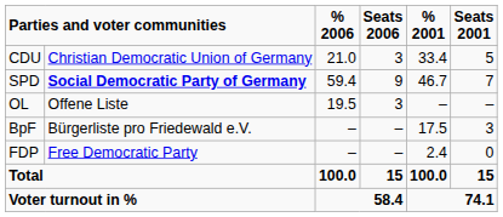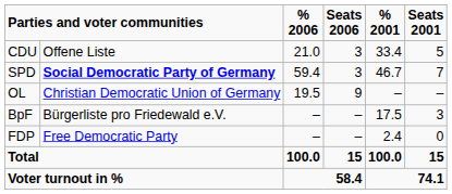 <table class="wikitable">
 <tr --  class="hintergrundfarbe5">
 <td colspan="2"><strong>Parties and voter communities</strong></td>
 <td align="center"><strong>%<br>2006</strong></td>
 <td align="center"><strong>Seats<br>2006</strong></td>
 <td align="center"><strong>%<br>2001</strong></td>
 <td align="center"><strong>Seats<br>2001</strong></td>
 </tr>
 <tr --->
 <td>CDU</td>
-<td><a href='#'>Christian Democratic Union of Germany</a></td>
+<td>Offene Liste</td>
 <td align="right">21.0</td>
 <td align="right">3</td>
 <td align="right">33.4</td>
 <td align="right">5</td>
 </tr>
 <tr --->
 <td>SPD</td>
 <td><strong><a href='#'>Social Democratic Party of Germany</a></strong></td>
 <td align="right">59.4</td>
-<td align="right">9</td>
+<td align="right">3</td>
 <td align="right">46.7</td>
 <td align="right">7</td>
 </tr>
 <tr --->
 <td>OL</td>
-<td>Offene Liste</td>
+<td><a href='#'>Christian Democratic Union of Germany</a></td>
 <td align="right">19.5</td>
-<td align="right">3</td>
+<td align="right">9</td>
 <td align="right">–</td>
 <td align="right">–</td>
 </tr>
 <tr --->
 <td>BpF</td>
 <td>Bürgerliste pro Friedewald e.V.</td>
 <td align="right">–</td>
 <td align="right">–</td>
 <td align="right">17.5</td>
 <td align="right">3</td>
 </tr>
 <tr --->
 <td>FDP</td>
 <td><a href='#'>Free Democratic Party</a></td>
 <td align="right">–</td>
 <td align="right">–</td>
 <td align="right">2.4</td>
 <td align="right">0</td>
 </tr>
 <tr -- class="hintergrundfarbe5">
 <td colspan="2"><strong>Total</strong></td>
 <td align="right"><strong>100.0</strong></td>
 <td align="right"><strong>15</strong></td>
 <td align="right"><strong>100.0</strong></td>
 <td align="right"><strong>15</strong></td>
 </tr>
 <tr -- class="hintergrundfarbe5">
 <td colspan="2"><strong>Voter turnout in %</strong></td>
 <td colspan="2" align="right"><strong>58.4</strong></td>
 <td colspan="2" align="right"><strong>74.1</strong></td>
 </tr>
 </table>
